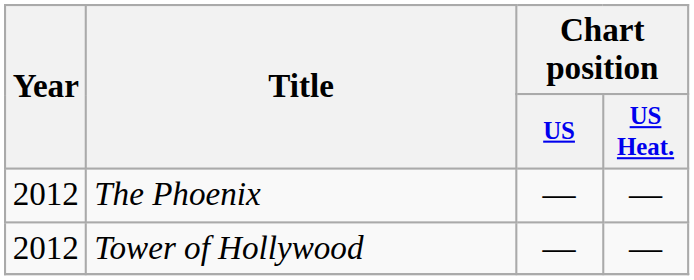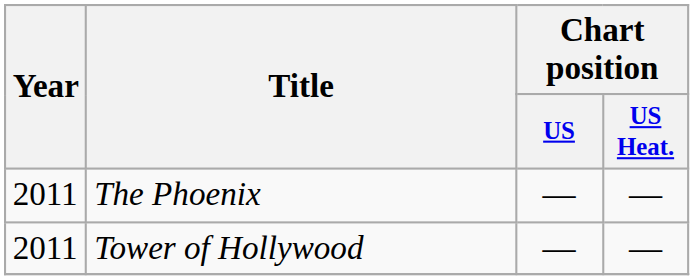 <table class="wikitable">
 <tr>
 <th rowspan="2">Year</th>
 <th rowspan="2" width="200">Title</th>
 <th colspan="2">Chart position</th>
 </tr>
 <tr>
 <th style="width:3em;font-size:75%;"><a href='#'>US</a></th>
 <th style="width:3em;font-size:75%;"><a href='#'>US Heat.</a></th>
 </tr>
 <tr>
-<td>2012</td>
+<td>2011</td>
 <td><em>The Phoenix</em> </td>
 <td align="center">—</td>
 <td align="center">—</td>
 </tr>
 <tr>
-<td>2012</td>
+<td>2011</td>
 <td><em>Tower of Hollywood</em> </td>
 <td align="center">—</td>
 <td align="center">—</td>
 </tr>
 <tr>
 </tr>
 </table>
